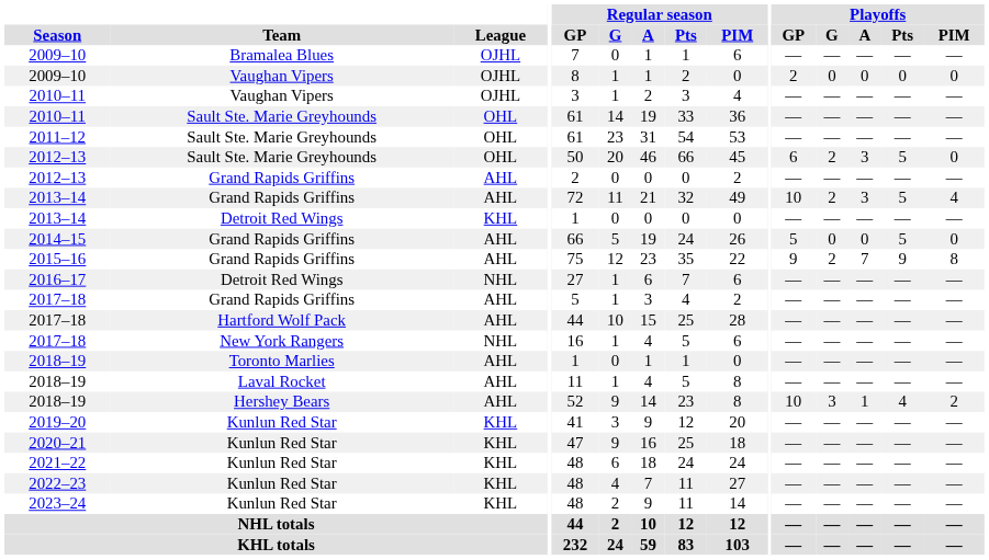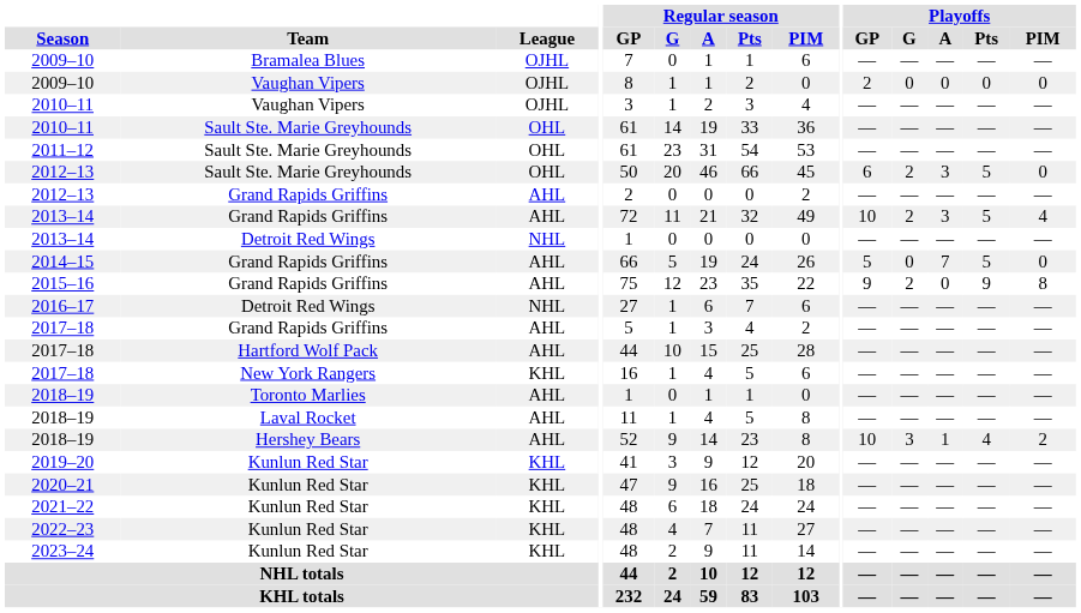 <table border="0" cellpadding="1" cellspacing="0" style="text-align:center; width:60em">
 <tr bgcolor="#e0e0e0">
 <th colspan="3" bgcolor="#ffffff"></th>
 <th rowspan="99" bgcolor="#ffffff"></th>
 <th colspan="5"><a href='#'>Regular season</a></th>
 <th rowspan="99" bgcolor="#ffffff"></th>
 <th colspan="5"><a href='#'>Playoffs</a></th>
 </tr>
 <tr bgcolor="#e0e0e0">
 <th><a href='#'>Season</a></th>
 <th>Team</th>
 <th>League</th>
 <th>GP</th>
 <th><a href='#'>G</a></th>
 <th><a href='#'>A</a></th>
 <th><a href='#'>Pts</a></th>
 <th><a href='#'>PIM</a></th>
 <th>GP</th>
 <th>G</th>
 <th>A</th>
 <th>Pts</th>
 <th>PIM</th>
 </tr>
 <tr>
 <td><a href='#'>2009–10</a></td>
 <td><a href='#'>Bramalea Blues</a></td>
 <td><a href='#'>OJHL</a></td>
 <td>7</td>
 <td>0</td>
 <td>1</td>
 <td>1</td>
 <td>6</td>
 <td>—</td>
 <td>—</td>
 <td>—</td>
 <td>—</td>
 <td>—</td>
 </tr>
 <tr bgcolor="#f0f0f0">
 <td>2009–10</td>
 <td><a href='#'>Vaughan Vipers</a></td>
 <td>OJHL</td>
 <td>8</td>
 <td>1</td>
 <td>1</td>
 <td>2</td>
 <td>0</td>
 <td>2</td>
 <td>0</td>
 <td>0</td>
 <td>0</td>
 <td>0</td>
 </tr>
 <tr>
 <td><a href='#'>2010–11</a></td>
 <td>Vaughan Vipers</td>
 <td>OJHL</td>
 <td>3</td>
 <td>1</td>
 <td>2</td>
 <td>3</td>
 <td>4</td>
 <td>—</td>
 <td>—</td>
 <td>—</td>
 <td>—</td>
 <td>—</td>
 </tr>
 <tr bgcolor="#f0f0f0">
 <td><a href='#'>2010–11</a></td>
 <td><a href='#'>Sault Ste. Marie Greyhounds</a></td>
 <td><a href='#'>OHL</a></td>
 <td>61</td>
 <td>14</td>
 <td>19</td>
 <td>33</td>
 <td>36</td>
 <td>—</td>
 <td>—</td>
 <td>—</td>
 <td>—</td>
 <td>—</td>
 </tr>
 <tr>
 <td><a href='#'>2011–12</a></td>
 <td>Sault Ste. Marie Greyhounds</td>
 <td>OHL</td>
 <td>61</td>
 <td>23</td>
 <td>31</td>
 <td>54</td>
 <td>53</td>
 <td>—</td>
 <td>—</td>
 <td>—</td>
 <td>—</td>
 <td>—</td>
 </tr>
 <tr bgcolor="#f0f0f0">
 <td><a href='#'>2012–13</a></td>
 <td>Sault Ste. Marie Greyhounds</td>
 <td>OHL</td>
 <td>50</td>
 <td>20</td>
 <td>46</td>
 <td>66</td>
 <td>45</td>
 <td>6</td>
 <td>2</td>
 <td>3</td>
 <td>5</td>
 <td>0</td>
 </tr>
 <tr>
 <td><a href='#'>2012–13</a></td>
 <td><a href='#'>Grand Rapids Griffins</a></td>
 <td><a href='#'>AHL</a></td>
 <td>2</td>
 <td>0</td>
 <td>0</td>
 <td>0</td>
 <td>2</td>
 <td>—</td>
 <td>—</td>
 <td>—</td>
 <td>—</td>
 <td>—</td>
 </tr>
 <tr bgcolor="#f0f0f0">
 <td><a href='#'>2013–14</a></td>
 <td>Grand Rapids Griffins</td>
 <td>AHL</td>
 <td>72</td>
 <td>11</td>
 <td>21</td>
 <td>32</td>
 <td>49</td>
 <td>10</td>
 <td>2</td>
 <td>3</td>
 <td>5</td>
 <td>4</td>
 </tr>
 <tr>
 <td><a href='#'>2013–14</a></td>
 <td><a href='#'>Detroit Red Wings</a></td>
-<td><a href='#'>KHL</a></td>
+<td><a href='#'>NHL</a></td>
 <td>1</td>
 <td>0</td>
 <td>0</td>
 <td>0</td>
 <td>0</td>
 <td>—</td>
 <td>—</td>
 <td>—</td>
 <td>—</td>
 <td>—</td>
 </tr>
 <tr bgcolor="#f0f0f0">
 <td><a href='#'>2014–15</a></td>
 <td>Grand Rapids Griffins</td>
 <td>AHL</td>
 <td>66</td>
 <td>5</td>
 <td>19</td>
 <td>24</td>
 <td>26</td>
 <td>5</td>
 <td>0</td>
-<td>0</td>
+<td>7</td>
 <td>5</td>
 <td>0</td>
 </tr>
 <tr>
 <td><a href='#'>2015–16</a></td>
 <td>Grand Rapids Griffins</td>
 <td>AHL</td>
 <td>75</td>
 <td>12</td>
 <td>23</td>
 <td>35</td>
 <td>22</td>
 <td>9</td>
 <td>2</td>
-<td>7</td>
+<td>0</td>
 <td>9</td>
 <td>8</td>
 </tr>
 <tr bgcolor="#f0f0f0">
 <td><a href='#'>2016–17</a></td>
 <td>Detroit Red Wings</td>
 <td>NHL</td>
 <td>27</td>
 <td>1</td>
 <td>6</td>
 <td>7</td>
 <td>6</td>
 <td>—</td>
 <td>—</td>
 <td>—</td>
 <td>—</td>
 <td>—</td>
 </tr>
 <tr>
 <td><a href='#'>2017–18</a></td>
 <td>Grand Rapids Griffins</td>
 <td>AHL</td>
 <td>5</td>
 <td>1</td>
 <td>3</td>
 <td>4</td>
 <td>2</td>
 <td>—</td>
 <td>—</td>
 <td>—</td>
 <td>—</td>
 <td>—</td>
 </tr>
 <tr bgcolor="#f0f0f0">
 <td>2017–18</td>
 <td><a href='#'>Hartford Wolf Pack</a></td>
 <td>AHL</td>
 <td>44</td>
 <td>10</td>
 <td>15</td>
 <td>25</td>
 <td>28</td>
 <td>—</td>
 <td>—</td>
 <td>—</td>
 <td>—</td>
 <td>—</td>
 </tr>
 <tr>
 <td><a href='#'>2017–18</a></td>
 <td><a href='#'>New York Rangers</a></td>
-<td>NHL</td>
+<td>KHL</td>
 <td>16</td>
 <td>1</td>
 <td>4</td>
 <td>5</td>
 <td>6</td>
 <td>—</td>
 <td>—</td>
 <td>—</td>
 <td>—</td>
 <td>—</td>
 </tr>
 <tr bgcolor="#f0f0f0">
 <td><a href='#'>2018–19</a></td>
 <td><a href='#'>Toronto Marlies</a></td>
 <td>AHL</td>
 <td>1</td>
 <td>0</td>
 <td>1</td>
 <td>1</td>
 <td>0</td>
 <td>—</td>
 <td>—</td>
 <td>—</td>
 <td>—</td>
 <td>—</td>
 </tr>
 <tr>
 <td>2018–19</td>
 <td><a href='#'>Laval Rocket</a></td>
 <td>AHL</td>
 <td>11</td>
 <td>1</td>
 <td>4</td>
 <td>5</td>
 <td>8</td>
 <td>—</td>
 <td>—</td>
 <td>—</td>
 <td>—</td>
 <td>—</td>
 </tr>
 <tr bgcolor="#f0f0f0">
 <td>2018–19</td>
 <td><a href='#'>Hershey Bears</a></td>
 <td>AHL</td>
 <td>52</td>
 <td>9</td>
 <td>14</td>
 <td>23</td>
 <td>8</td>
 <td>10</td>
 <td>3</td>
 <td>1</td>
 <td>4</td>
 <td>2</td>
 </tr>
 <tr>
 <td><a href='#'>2019–20</a></td>
 <td><a href='#'>Kunlun Red Star</a></td>
 <td><a href='#'>KHL</a></td>
 <td>41</td>
 <td>3</td>
 <td>9</td>
 <td>12</td>
 <td>20</td>
 <td>—</td>
 <td>—</td>
 <td>—</td>
 <td>—</td>
 <td>—</td>
 </tr>
 <tr bgcolor="#f0f0f0">
 <td><a href='#'>2020–21</a></td>
 <td>Kunlun Red Star</td>
 <td>KHL</td>
 <td>47</td>
 <td>9</td>
 <td>16</td>
 <td>25</td>
 <td>18</td>
 <td>—</td>
 <td>—</td>
 <td>—</td>
 <td>—</td>
 <td>—</td>
 </tr>
 <tr>
 <td><a href='#'>2021–22</a></td>
 <td>Kunlun Red Star</td>
 <td>KHL</td>
 <td>48</td>
 <td>6</td>
 <td>18</td>
 <td>24</td>
 <td>24</td>
 <td>—</td>
 <td>—</td>
 <td>—</td>
 <td>—</td>
 <td>—</td>
 </tr>
 <tr bgcolor="#f0f0f0">
 <td><a href='#'>2022–23</a></td>
 <td>Kunlun Red Star</td>
 <td>KHL</td>
 <td>48</td>
 <td>4</td>
 <td>7</td>
 <td>11</td>
 <td>27</td>
 <td>—</td>
 <td>—</td>
 <td>—</td>
 <td>—</td>
 <td>—</td>
 </tr>
 <tr>
 <td><a href='#'>2023–24</a></td>
 <td>Kunlun Red Star</td>
 <td>KHL</td>
 <td>48</td>
 <td>2</td>
 <td>9</td>
 <td>11</td>
 <td>14</td>
 <td>—</td>
 <td>—</td>
 <td>—</td>
 <td>—</td>
 <td>—</td>
 </tr>
 <tr style="background:#e0e0e0;">
 <th colspan="3">NHL totals</th>
 <th>44</th>
 <th>2</th>
 <th>10</th>
 <th>12</th>
 <th>12</th>
 <th>—</th>
 <th>—</th>
 <th>—</th>
 <th>—</th>
 <th>—</th>
 </tr>
 <tr style="background:#e0e0e0;">
 <th colspan="3">KHL totals</th>
 <th>232</th>
 <th>24</th>
 <th>59</th>
 <th>83</th>
 <th>103</th>
 <th>—</th>
 <th>—</th>
 <th>—</th>
 <th>—</th>
 <th>—</th>
 </tr>
 </table>
